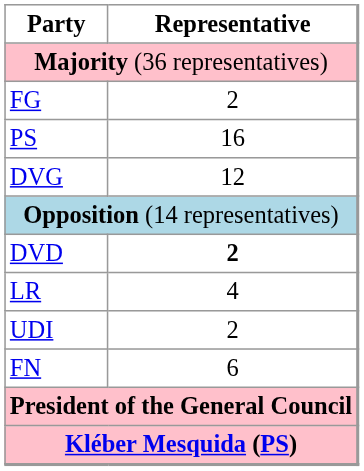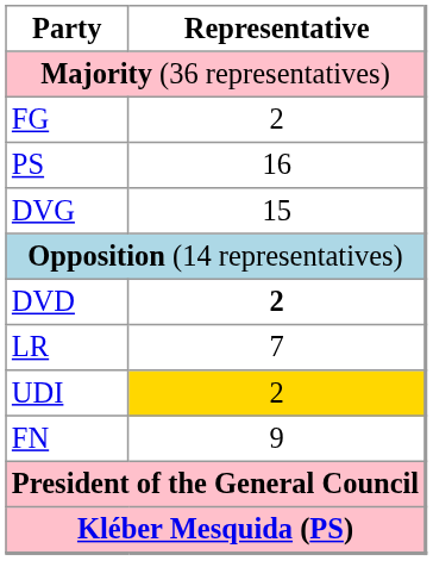 <table align="center" rules="all" cellpadding="3" cellspacing="0" style="margin-top: 1em; border: 1px solid #999; border-right: 2px solid #999; border-bottom: 2px solid #999">
 <tr>
 <th>Party</th>
 <th>Representative</th>
 </tr>
 <tr>
 <td colspan="3"  align=center bgcolor=pink><strong>Majority</strong> (36 representatives)</td>
 </tr>
 <tr>
 <td><a href='#'>FG</a></td>
 <td align=center>2</td>
 </tr>
 <tr>
 <td><a href='#'>PS</a></td>
 <td align=center>16</td>
 </tr>
 <tr>
 <td><a href='#'>DVG</a></td>
-<td align=center>12</td>
+<td align=center>15</td>
 </tr>
 <tr>
 <td colspan="3"  align=center bgcolor=lightblue><strong>Opposition</strong> (14 representatives)</td>
 </tr>
 <tr>
 <td><a href='#'>DVD</a></td>
 <td align=center><strong>2</strong></td>
 </tr>
 <tr>
 <td><a href='#'>LR</a></td>
-<td align=center>4</td>
+<td align=center>7</td>
 </tr>
 <tr>
 <td><a href='#'>UDI</a></td>
-<td align=center>2</td>
+<td align=center style="background: gold;">2</td>
 </tr>
 <tr>
 <td><a href='#'>FN</a></td>
-<td align=center>6</td>
+<td align=center>9</td>
 </tr>
 <tr>
 <td colspan="3"  align=center bgcolor=pink><strong>President of the General Council</strong></td>
 </tr>
 <tr>
 <td colspan="3"  align=center bgcolor=pink><strong><a href='#'>Kléber Mesquida</a> (<a href='#'>PS</a>)</strong></td>
 </tr>
 <tr>
 </tr>
 </table>
